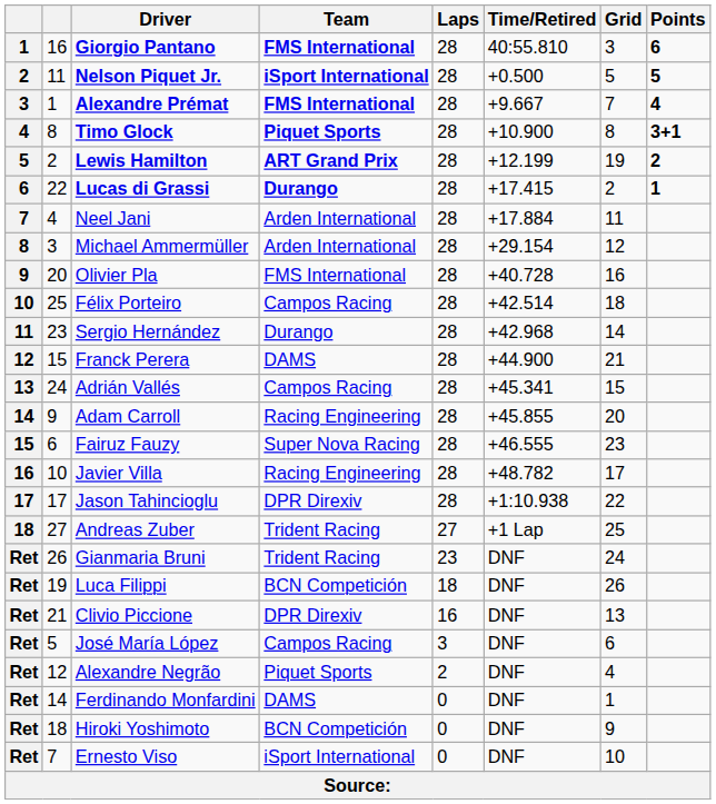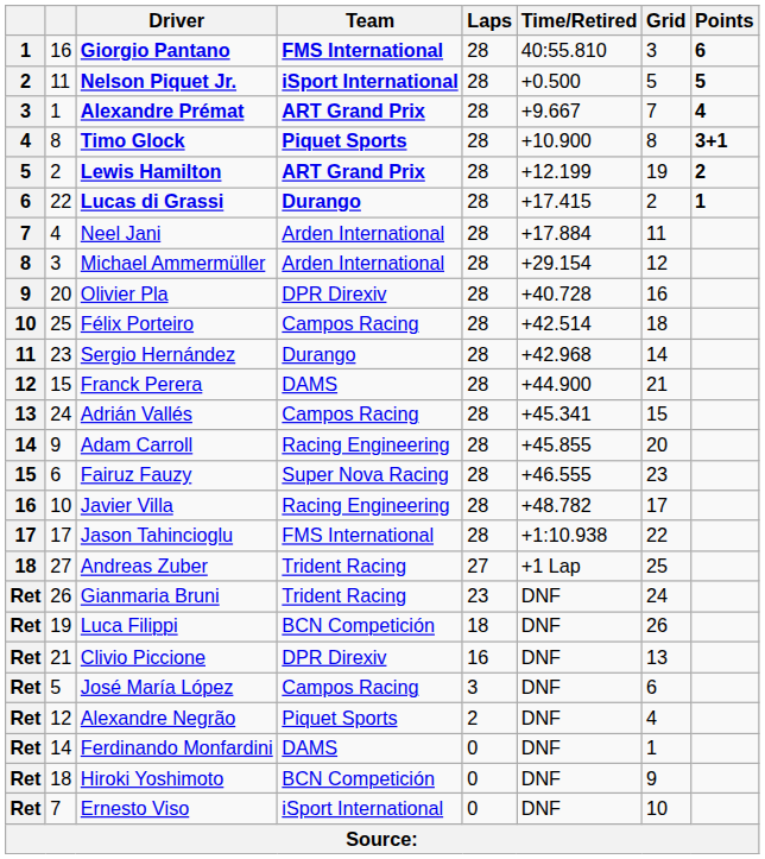 <table class="wikitable" style="font-size:85%">
 <tr>
 <th></th>
 <th></th>
 <th>Driver</th>
 <th>Team</th>
 <th>Laps</th>
 <th>Time/Retired</th>
 <th>Grid</th>
 <th>Points</th>
 </tr>
 <tr>
 <th>1</th>
 <td>16</td>
 <td> <strong><a href='#'>Giorgio Pantano</a></strong></td>
 <td><strong><a href='#'>FMS International</a></strong></td>
 <td>28</td>
 <td>40:55.810</td>
 <td>3</td>
 <td><strong>6</strong></td>
 </tr>
 <tr>
 <th>2</th>
 <td>11</td>
 <td> <strong><a href='#'>Nelson Piquet Jr.</a></strong></td>
 <td><strong><a href='#'>iSport International</a></strong></td>
 <td>28</td>
 <td>+0.500</td>
 <td>5</td>
 <td><strong>5</strong></td>
 </tr>
 <tr>
 <th>3</th>
 <td>1</td>
 <td> <strong><a href='#'>Alexandre Prémat</a></strong></td>
-<td><strong><a href='#'>FMS International</a></strong></td>
+<td><strong><a href='#'>ART Grand Prix</a></strong></td>
 <td>28</td>
 <td>+9.667</td>
 <td>7</td>
 <td><strong>4</strong></td>
 </tr>
 <tr>
 <th>4</th>
 <td>8</td>
 <td> <strong><a href='#'>Timo Glock</a></strong></td>
 <td><strong><a href='#'>Piquet Sports</a></strong></td>
 <td>28</td>
 <td>+10.900</td>
 <td>8</td>
 <td><strong>3+1</strong></td>
 </tr>
 <tr>
 <th>5</th>
 <td>2</td>
 <td> <strong><a href='#'>Lewis Hamilton</a></strong></td>
 <td><strong><a href='#'>ART Grand Prix</a></strong></td>
 <td>28</td>
 <td>+12.199</td>
 <td>19</td>
 <td><strong>2</strong></td>
 </tr>
 <tr>
 <th>6</th>
 <td>22</td>
 <td> <strong><a href='#'>Lucas di Grassi</a></strong></td>
 <td><strong><a href='#'>Durango</a></strong></td>
 <td>28</td>
 <td>+17.415</td>
 <td>2</td>
 <td><strong>1</strong></td>
 </tr>
 <tr>
 <th>7</th>
 <td>4</td>
 <td> <a href='#'>Neel Jani</a></td>
 <td><a href='#'>Arden International</a></td>
 <td>28</td>
 <td>+17.884</td>
 <td>11</td>
 <td></td>
 </tr>
 <tr>
 <th>8</th>
 <td>3</td>
 <td> <a href='#'>Michael Ammermüller</a></td>
 <td><a href='#'>Arden International</a></td>
 <td>28</td>
 <td>+29.154</td>
 <td>12</td>
 <td></td>
 </tr>
 <tr>
 <th>9</th>
 <td>20</td>
 <td> <a href='#'>Olivier Pla</a></td>
-<td><a href='#'>FMS International</a></td>
+<td><a href='#'>DPR Direxiv</a></td>
 <td>28</td>
 <td>+40.728</td>
 <td>16</td>
 <td></td>
 </tr>
 <tr>
 <th>10</th>
 <td>25</td>
 <td> <a href='#'>Félix Porteiro</a></td>
 <td><a href='#'>Campos Racing</a></td>
 <td>28</td>
 <td>+42.514</td>
 <td>18</td>
 <td></td>
 </tr>
 <tr>
 <th>11</th>
 <td>23</td>
 <td> <a href='#'>Sergio Hernández</a></td>
 <td><a href='#'>Durango</a></td>
 <td>28</td>
 <td>+42.968</td>
 <td>14</td>
 <td></td>
 </tr>
 <tr>
 <th>12</th>
 <td>15</td>
 <td> <a href='#'>Franck Perera</a></td>
 <td><a href='#'>DAMS</a></td>
 <td>28</td>
 <td>+44.900</td>
 <td>21</td>
 <td></td>
 </tr>
 <tr>
 <th>13</th>
 <td>24</td>
 <td> <a href='#'>Adrián Vallés</a></td>
 <td><a href='#'>Campos Racing</a></td>
 <td>28</td>
 <td>+45.341</td>
 <td>15</td>
 <td></td>
 </tr>
 <tr>
 <th>14</th>
 <td>9</td>
 <td> <a href='#'>Adam Carroll</a></td>
 <td><a href='#'>Racing Engineering</a></td>
 <td>28</td>
 <td>+45.855</td>
 <td>20</td>
 <td></td>
 </tr>
 <tr>
 <th>15</th>
 <td>6</td>
 <td> <a href='#'>Fairuz Fauzy</a></td>
 <td><a href='#'>Super Nova Racing</a></td>
 <td>28</td>
 <td>+46.555</td>
 <td>23</td>
 <td></td>
 </tr>
 <tr>
 <th>16</th>
 <td>10</td>
 <td> <a href='#'>Javier Villa</a></td>
 <td><a href='#'>Racing Engineering</a></td>
 <td>28</td>
 <td>+48.782</td>
 <td>17</td>
 <td></td>
 </tr>
 <tr>
 <th>17</th>
 <td>17</td>
 <td> <a href='#'>Jason Tahincioglu</a></td>
-<td><a href='#'>DPR Direxiv</a></td>
+<td><a href='#'>FMS International</a></td>
 <td>28</td>
 <td>+1:10.938</td>
 <td>22</td>
 <td></td>
 </tr>
 <tr>
 <th>18</th>
 <td>27</td>
 <td> <a href='#'>Andreas Zuber</a></td>
 <td><a href='#'>Trident Racing</a></td>
 <td>27</td>
 <td>+1 Lap</td>
 <td>25</td>
 <td></td>
 </tr>
 <tr>
 <th>Ret</th>
 <td>26</td>
 <td> <a href='#'>Gianmaria Bruni</a></td>
 <td><a href='#'>Trident Racing</a></td>
 <td>23</td>
 <td>DNF</td>
 <td>24</td>
 <td></td>
 </tr>
 <tr>
 <th>Ret</th>
 <td>19</td>
 <td> <a href='#'>Luca Filippi</a></td>
 <td><a href='#'>BCN Competición</a></td>
 <td>18</td>
 <td>DNF</td>
 <td>26</td>
 <td></td>
 </tr>
 <tr>
 <th>Ret</th>
 <td>21</td>
 <td> <a href='#'>Clivio Piccione</a></td>
 <td><a href='#'>DPR Direxiv</a></td>
 <td>16</td>
 <td>DNF</td>
 <td>13</td>
 <td></td>
 </tr>
 <tr>
 <th>Ret</th>
 <td>5</td>
 <td> <a href='#'>José María López</a></td>
 <td><a href='#'>Campos Racing</a></td>
 <td>3</td>
 <td>DNF</td>
 <td>6</td>
 <td></td>
 </tr>
 <tr>
 <th>Ret</th>
 <td>12</td>
 <td> <a href='#'>Alexandre Negrão</a></td>
 <td><a href='#'>Piquet Sports</a></td>
 <td>2</td>
 <td>DNF</td>
 <td>4</td>
 <td></td>
 </tr>
 <tr>
 <th>Ret</th>
 <td>14</td>
 <td> <a href='#'>Ferdinando Monfardini</a></td>
 <td><a href='#'>DAMS</a></td>
 <td>0</td>
 <td>DNF</td>
 <td>1</td>
 <td></td>
 </tr>
 <tr>
 <th>Ret</th>
 <td>18</td>
 <td> <a href='#'>Hiroki Yoshimoto</a></td>
 <td><a href='#'>BCN Competición</a></td>
 <td>0</td>
 <td>DNF</td>
 <td>9</td>
 <td></td>
 </tr>
 <tr>
 <th>Ret</th>
 <td>7</td>
 <td> <a href='#'>Ernesto Viso</a></td>
 <td><a href='#'>iSport International</a></td>
 <td>0</td>
 <td>DNF</td>
 <td>10</td>
 <td></td>
 </tr>
 <tr>
 <th colspan="8">Source:</th>
 </tr>
 </table>
